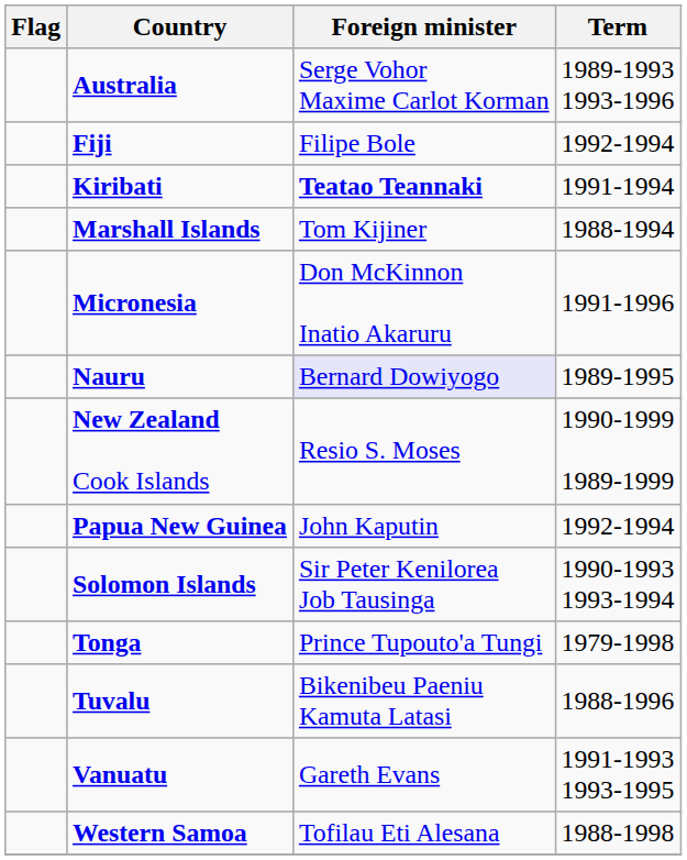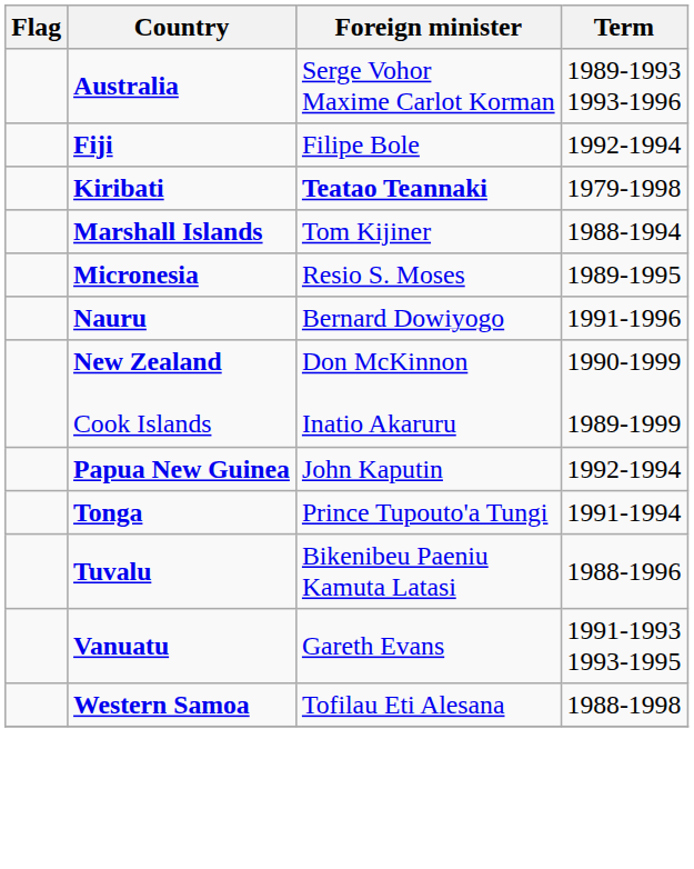 <table class="wikitable" style="font-size:95%;">
 <tr>
 <th>Flag</th>
 <th>Country</th>
 <th>Foreign minister</th>
 <th>Term</th>
 </tr>
 <tr>
 <td></td>
 <td><strong><a href='#'>Australia</a></strong></td>
 <td><a href='#'>Serge Vohor</a><br><a href='#'>Maxime Carlot Korman</a></td>
 <td>1989-1993<br>1993-1996</td>
 </tr>
 <tr>
 <td></td>
 <td><strong><a href='#'>Fiji</a></strong></td>
 <td><a href='#'>Filipe Bole</a></td>
 <td>1992-1994</td>
 </tr>
 <tr>
 <td></td>
 <td><strong><a href='#'>Kiribati</a></strong></td>
 <td><strong><a href='#'>Teatao Teannaki</a></strong></td>
-<td>1991-1994</td>
+<td>1979-1998</td>
 </tr>
 <tr>
 <td></td>
 <td><strong><a href='#'>Marshall Islands</a></strong></td>
 <td><a href='#'>Tom Kijiner</a></td>
 <td>1988-1994</td>
 </tr>
 <tr>
 <td></td>
 <td><strong><a href='#'>Micronesia</a></strong></td>
-<td><a href='#'>Don McKinnon</a><br><br><a href='#'>Inatio Akaruru</a></td>
-<td>1991-1996</td>
+<td><a href='#'>Resio S. Moses</a></td>
+<td>1989-1995</td>
 </tr>
 <tr>
 <td></td>
 <td><strong><a href='#'>Nauru</a></strong></td>
-<td style="background: lavender;"><a href='#'>Bernard Dowiyogo</a></td>
-<td>1989-1995</td>
+<td><a href='#'>Bernard Dowiyogo</a></td>
+<td>1991-1996</td>
 </tr>
 <tr>
 <td><br><br></td>
 <td><strong><a href='#'>New Zealand</a></strong><br><br><a href='#'>Cook Islands</a></td>
-<td><a href='#'>Resio S. Moses</a></td>
+<td><a href='#'>Don McKinnon</a><br><br><a href='#'>Inatio Akaruru</a></td>
 <td>1990-1999<br><br>1989-1999</td>
 </tr>
 <tr>
 <td></td>
 <td><strong><a href='#'>Papua New Guinea</a></strong></td>
 <td><a href='#'>John Kaputin</a></td>
 <td>1992-1994</td>
 </tr>
 <tr>
 <td></td>
-<td><strong><a href='#'>Solomon Islands</a></strong></td>
-<td><a href='#'>Sir Peter Kenilorea</a><br><a href='#'>Job Tausinga</a></td>
-<td>1990-1993<br>1993-1994</td>
-</tr>
-<tr>
-<td></td>
 <td><strong><a href='#'>Tonga</a></strong></td>
 <td><a href='#'>Prince Tupouto'a Tungi</a></td>
-<td>1979-1998</td>
+<td>1991-1994</td>
 </tr>
 <tr>
 <td></td>
 <td><strong><a href='#'>Tuvalu</a></strong></td>
 <td><a href='#'>Bikenibeu Paeniu</a><br><a href='#'>Kamuta Latasi</a></td>
 <td>1988-1996</td>
 </tr>
 <tr>
 <td></td>
 <td><strong><a href='#'>Vanuatu</a></strong></td>
 <td><a href='#'>Gareth Evans</a></td>
 <td>1991-1993<br>1993-1995</td>
 </tr>
 <tr>
 <td></td>
 <td><strong><a href='#'>Western Samoa</a></strong></td>
 <td><a href='#'>Tofilau Eti Alesana</a></td>
 <td>1988-1998</td>
 </tr>
 <tr>
 </tr>
 </table>
